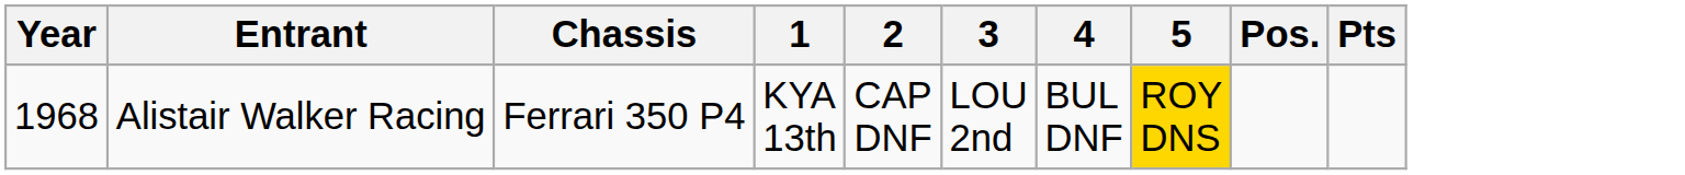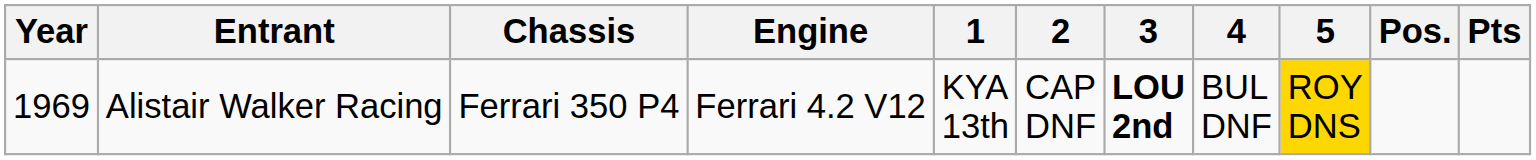 <table class="wikitable">
 <tr>
 <th>Year</th>
 <th>Entrant</th>
 <th>Chassis</th>
+<th>Engine</th>
 <th>1</th>
 <th>2</th>
 <th>3</th>
 <th>4</th>
 <th>5</th>
 <th>Pos.</th>
 <th>Pts</th>
 </tr>
 <tr>
-<td>1968</td>
+<td>1969</td>
 <td>Alistair Walker Racing</td>
 <td>Ferrari 350 P4</td>
+<td>Ferrari 4.2 V12</td>
 <td>KYA<br>13th</td>
 <td>CAP<br>DNF</td>
-<td>LOU<br>2nd</td>
+<td><strong>LOU<br>2nd</strong></td>
 <td>BUL<br>DNF</td>
 <td style="background: gold;">ROY<br>DNS</td>
 <td></td>
 <td></td>
 </tr>
 </table>
